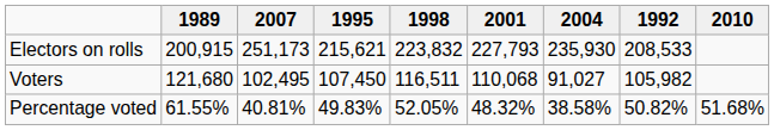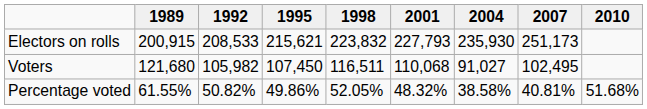 <table class="wikitable">
 <tr>
 <td></td>
 <td align="center" style="background:#f0f0f0;"><strong>1989</strong></td>
-<td align="center" style="background:#f0f0f0;"><strong>2007</strong></td>
+<td align="center" style="background:#f0f0f0;"><strong>1992</strong></td>
 <td align="center" style="background:#f0f0f0;"><strong>1995</strong></td>
 <td align="center" style="background:#f0f0f0;"><strong>1998</strong></td>
 <td align="center" style="background:#f0f0f0;"><strong>2001</strong></td>
 <td align="center" style="background:#f0f0f0;"><strong>2004</strong></td>
-<td align="center" style="background:#f0f0f0;"><strong>1992</strong></td>
+<td align="center" style="background:#f0f0f0;"><strong>2007</strong></td>
 <td align="center" style="background:#f0f0f0;"><strong>2010</strong></td>
 </tr>
 <tr>
 <td>Electors on rolls</td>
 <td>200,915</td>
-<td>251,173</td>
+<td>208,533</td>
 <td>215,621</td>
 <td>223,832</td>
 <td>227,793</td>
 <td>235,930</td>
-<td>208,533</td>
+<td>251,173</td>
 <td></td>
 </tr>
 <tr>
 <td>Voters</td>
 <td>121,680</td>
-<td>102,495</td>
+<td>105,982</td>
 <td>107,450</td>
 <td>116,511</td>
 <td>110,068</td>
 <td>91,027</td>
-<td>105,982</td>
+<td>102,495</td>
 <td></td>
 </tr>
 <tr>
 <td>Percentage voted</td>
 <td>61.55%</td>
-<td>40.81%</td>
-<td>49.83%</td>
+<td>50.82%</td>
+<td>49.86%</td>
 <td>52.05%</td>
 <td>48.32%</td>
 <td>38.58%</td>
-<td>50.82%</td>
+<td>40.81%</td>
 <td>51.68%</td>
 </tr>
 </table>
